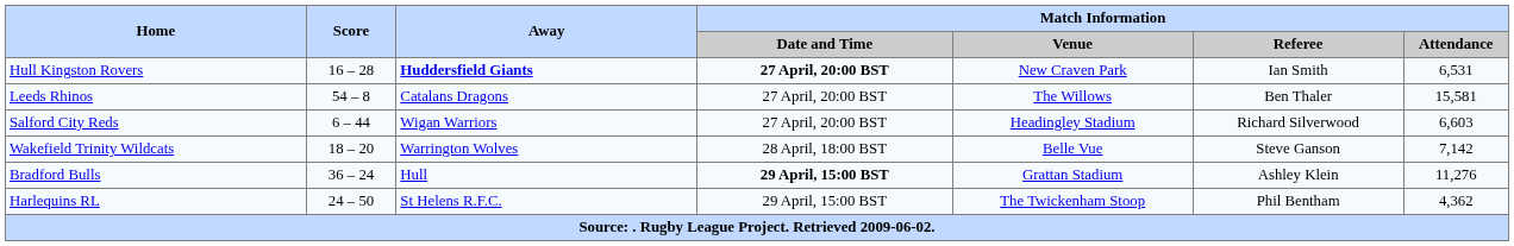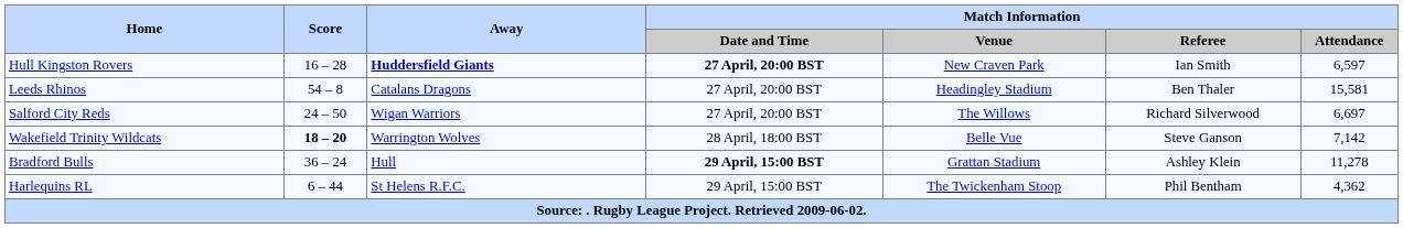 <table border="1" cellpadding="3" cellspacing="0" style="border-collapse:collapse; font-size:80%; text-align:center; width:100%;">
 <tr style="background:#c1d8ff;">
 <th rowspan="2" style="width:20%;">Home</th>
 <th rowspan="2" style="width:6%;">Score</th>
 <th rowspan="2" style="width:20%;">Away</th>
 <th colspan=6>Match Information</th>
 </tr>
 <tr style="background:#ccc;">
 <th width=17%>Date and Time</th>
 <th width=16%>Venue</th>
 <th width=14%>Referee</th>
 <th width=7%>Attendance</th>
 </tr>
 <tr style="background:#f5faff;">
 <td align=left> <a href='#'>Hull Kingston Rovers</a></td>
 <td>16 – 28</td>
 <td align=left><strong> <a href='#'>Huddersfield Giants</a></strong></td>
 <td><strong>27 April, 20:00 BST</strong></td>
 <td><a href='#'>New Craven Park</a></td>
 <td>Ian Smith</td>
-<td>6,531</td>
+<td>6,597</td>
 </tr>
 <tr style="background:#f5faff;">
 <td align=left> <a href='#'>Leeds Rhinos</a></td>
 <td>54 – 8</td>
 <td align=left> <a href='#'>Catalans Dragons</a></td>
 <td>27 April, 20:00 BST</td>
-<td><a href='#'>The Willows</a></td>
+<td><a href='#'>Headingley Stadium</a></td>
 <td>Ben Thaler</td>
 <td>15,581</td>
 </tr>
 <tr style="background:#f5faff;">
 <td align=left> <a href='#'>Salford City Reds</a></td>
-<td>6 – 44</td>
+<td>24 – 50</td>
 <td align=left> <a href='#'>Wigan Warriors</a></td>
 <td>27 April, 20:00 BST</td>
-<td><a href='#'>Headingley Stadium</a></td>
+<td><a href='#'>The Willows</a></td>
 <td>Richard Silverwood</td>
-<td>6,603</td>
+<td>6,697</td>
 </tr>
 <tr style="background:#f5faff;">
 <td align=left> <a href='#'>Wakefield Trinity Wildcats</a></td>
-<td>18 – 20</td>
+<td><strong>18 – 20</strong></td>
 <td align=left> <a href='#'>Warrington Wolves</a></td>
 <td>28 April, 18:00 BST</td>
 <td><a href='#'>Belle Vue</a></td>
 <td>Steve Ganson</td>
 <td>7,142</td>
 </tr>
 <tr style="background:#f5faff;">
 <td align=left> <a href='#'>Bradford Bulls</a></td>
 <td>36 – 24</td>
 <td align=left> <a href='#'>Hull</a></td>
 <td><strong>29 April, 15:00 BST</strong></td>
 <td><a href='#'>Grattan Stadium</a></td>
 <td>Ashley Klein</td>
-<td>11,276</td>
+<td>11,278</td>
 </tr>
 <tr style="background:#f5faff;">
 <td align=left> <a href='#'>Harlequins RL</a></td>
-<td>24 – 50</td>
+<td>6 – 44</td>
 <td align=left> <a href='#'>St Helens R.F.C.</a></td>
 <td>29 April, 15:00 BST</td>
 <td><a href='#'>The Twickenham Stoop</a></td>
 <td>Phil Bentham</td>
 <td>4,362</td>
 </tr>
 <tr style="background:#c1d8ff;">
 <th colspan=10>Source: . Rugby League Project. Retrieved 2009-06-02.</th>
 </tr>
 </table>
